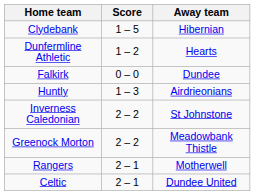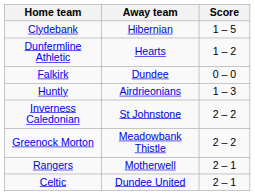 <table class="wikitable" style="text-align: center">
 <tr>
 <th width=140>Home team</th>
+<th width=140>Away team</th>
 <th width=70>Score</th>
-<th width=140>Away team</th>
 </tr>
 <tr>
 <td><a href='#'>Clydebank</a></td>
+<td><a href='#'>Hibernian</a></td>
 <td>1 – 5</td>
-<td><a href='#'>Hibernian</a></td>
 </tr>
 <tr>
 <td><a href='#'>Dunfermline Athletic</a></td>
+<td><a href='#'>Hearts</a></td>
 <td>1 – 2</td>
-<td><a href='#'>Hearts</a></td>
 </tr>
 <tr>
 <td><a href='#'>Falkirk</a></td>
+<td><a href='#'>Dundee</a></td>
 <td>0 – 0</td>
-<td><a href='#'>Dundee</a></td>
 </tr>
 <tr>
 <td><a href='#'>Huntly</a></td>
+<td><a href='#'>Airdrieonians</a></td>
 <td>1 – 3</td>
-<td><a href='#'>Airdrieonians</a></td>
 </tr>
 <tr>
 <td><a href='#'>Inverness Caledonian</a></td>
+<td><a href='#'>St Johnstone</a></td>
 <td>2 – 2</td>
-<td><a href='#'>St Johnstone</a></td>
 </tr>
 <tr>
 <td><a href='#'>Greenock Morton</a></td>
+<td><a href='#'>Meadowbank Thistle</a></td>
 <td>2 – 2</td>
-<td><a href='#'>Meadowbank Thistle</a></td>
 </tr>
 <tr>
 <td><a href='#'>Rangers</a></td>
+<td><a href='#'>Motherwell</a></td>
 <td>2 – 1</td>
-<td><a href='#'>Motherwell</a></td>
 </tr>
 <tr>
 <td><a href='#'>Celtic</a></td>
+<td><a href='#'>Dundee United</a></td>
 <td>2 – 1</td>
-<td><a href='#'>Dundee United</a></td>
 </tr>
 </table>
